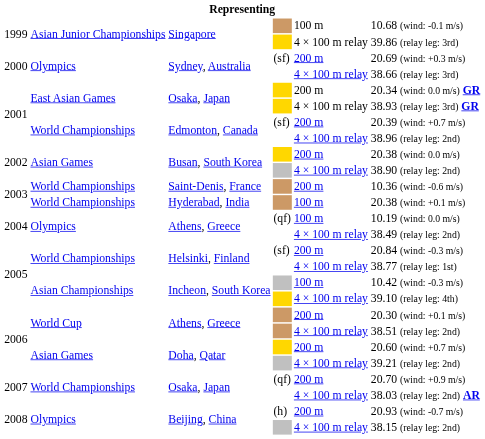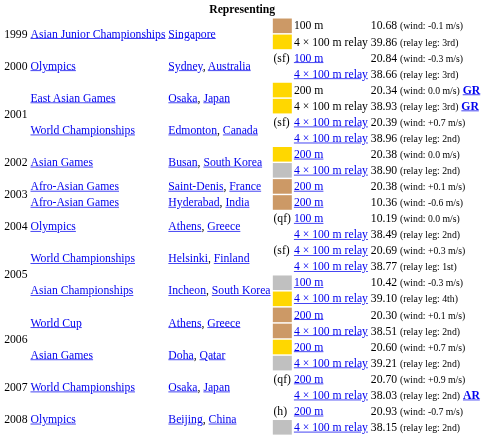 <table>
 <tr>
 <th colspan="6">Representing </th>
 </tr>
 <tr>
 <td rowspan=2>1999</td>
 <td rowspan=2><a href='#'>Asian Junior Championships</a></td>
 <td rowspan=2><a href='#'>Singapore</a></td>
 <td bgcolor=cc9966></td>
 <td>100 m</td>
 <td>10.68 <small>(wind: -0.1 m/s)</small></td>
 </tr>
 <tr>
 <td bgcolor="gold"></td>
 <td>4 × 100 m relay</td>
 <td>39.86 <small>(relay leg: 3rd)</small></td>
 </tr>
 <tr>
 <td rowspan=2>2000</td>
 <td rowspan=2><a href='#'>Olympics</a></td>
 <td rowspan=2><a href='#'>Sydney</a>, <a href='#'>Australia</a></td>
 <td> (sf)</td>
-<td><a href='#'>200 m</a></td>
-<td>20.69 <small>(wind: +0.3 m/s)</small></td>
+<td><a href='#'>100 m</a></td>
+<td>20.84 <small>(wind: -0.3 m/s)</small></td>
 </tr>
 <tr>
 <td></td>
 <td><a href='#'>4 × 100 m relay</a></td>
 <td>38.66 <small>(relay leg: 3rd)</small></td>
 </tr>
 <tr>
 <td rowspan=4>2001</td>
 <td rowspan=2><a href='#'>East Asian Games</a></td>
 <td rowspan=2><a href='#'>Osaka</a>, <a href='#'>Japan</a></td>
 <td bgcolor="gold"></td>
 <td>200 m</td>
 <td>20.34 <small>(wind: 0.0 m/s)</small> <strong><a href='#'>GR</a></strong></td>
 </tr>
 <tr>
 <td bgcolor="gold"></td>
 <td>4 × 100 m relay</td>
 <td>38.93 <small>(relay leg: 3rd)</small> <strong><a href='#'>GR</a></strong></td>
 </tr>
 <tr>
 <td rowspan=2><a href='#'>World Championships</a></td>
 <td rowspan=2><a href='#'>Edmonton</a>, <a href='#'>Canada</a></td>
 <td> (sf)</td>
-<td><a href='#'>200 m</a></td>
+<td><a href='#'>4 × 100 m relay</a></td>
 <td>20.39 <small>(wind: +0.7 m/s)</small></td>
 </tr>
 <tr>
 <td></td>
 <td><a href='#'>4 × 100 m relay</a></td>
 <td>38.96 <small>(relay leg: 2nd)</small></td>
 </tr>
 <tr>
 <td rowspan=2>2002</td>
 <td rowspan=2><a href='#'>Asian Games</a></td>
 <td rowspan=2><a href='#'>Busan</a>, <a href='#'>South Korea</a></td>
 <td bgcolor="gold"></td>
 <td><a href='#'>200 m</a></td>
 <td>20.38 <small>(wind: 0.0 m/s)</small></td>
 </tr>
 <tr>
 <td bgcolor="silver"></td>
 <td><a href='#'>4 × 100 m relay</a></td>
 <td>38.90 <small>(relay leg: 2nd)</small></td>
 </tr>
 <tr>
 <td rowspan=2>2003</td>
-<td><a href='#'>World Championships</a></td>
+<td><a href='#'>Afro-Asian Games</a></td>
 <td><a href='#'>Saint-Denis</a>, <a href='#'>France</a></td>
 <td bgcolor=cc9966></td>
 <td><a href='#'>200 m</a></td>
-<td>10.36 <small>(wind: -0.6 m/s)</small></td>
+<td>20.38 <small>(wind: +0.1 m/s)</small></td>
 </tr>
 <tr>
-<td><a href='#'>World Championships</a></td>
+<td><a href='#'>Afro-Asian Games</a></td>
 <td><a href='#'>Hyderabad</a>, <a href='#'>India</a></td>
 <td bgcolor=cc9966></td>
-<td><a href='#'>100 m</a></td>
-<td>20.38 <small>(wind: +0.1 m/s)</small></td>
+<td><a href='#'>200 m</a></td>
+<td>10.36 <small>(wind: -0.6 m/s)</small></td>
 </tr>
 <tr>
 <td rowspan=2>2004</td>
 <td rowspan=2><a href='#'>Olympics</a></td>
 <td rowspan=2><a href='#'>Athens</a>, <a href='#'>Greece</a></td>
 <td> (qf)</td>
 <td><a href='#'>100 m</a></td>
 <td>10.19 <small>(wind: 0.0 m/s)</small></td>
 </tr>
 <tr>
 <td></td>
 <td><a href='#'>4 × 100 m relay</a></td>
 <td>38.49 <small>(relay leg: 2nd)</small></td>
 </tr>
 <tr>
 <td rowspan=4>2005</td>
 <td rowspan=2><a href='#'>World Championships</a></td>
 <td rowspan=2><a href='#'>Helsinki</a>, <a href='#'>Finland</a></td>
 <td> (sf)</td>
-<td><a href='#'>200 m</a></td>
-<td>20.84 <small>(wind: -0.3 m/s)</small></td>
+<td><a href='#'>4 × 100 m relay</a></td>
+<td>20.69 <small>(wind: +0.3 m/s)</small></td>
 </tr>
 <tr>
 <td></td>
 <td><a href='#'>4 × 100 m relay</a></td>
 <td>38.77 <small>(relay leg: 1st)</small></td>
 </tr>
 <tr>
 <td rowspan=2><a href='#'>Asian Championships</a></td>
 <td rowspan=2><a href='#'>Incheon</a>, <a href='#'>South Korea</a></td>
 <td bgcolor=silver></td>
 <td><a href='#'>100 m</a></td>
 <td>10.42 <small>(wind: -0.3 m/s)</small></td>
 </tr>
 <tr>
 <td bgcolor=gold></td>
 <td><a href='#'>4 × 100 m relay</a></td>
 <td>39.10 <small>(relay leg: 4th)</small></td>
 </tr>
 <tr>
 <td rowspan=4>2006</td>
 <td rowspan=2><a href='#'>World Cup</a></td>
 <td rowspan=2><a href='#'>Athens</a>, <a href='#'>Greece</a></td>
 <td bgcolor=cc9966></td>
 <td><a href='#'>200 m</a></td>
 <td>20.30 <small>(wind: +0.1 m/s)</small></td>
 </tr>
 <tr>
 <td bgcolor=cc9966></td>
 <td><a href='#'>4 × 100 m relay</a></td>
 <td>38.51 <small>(relay leg: 2nd)</small></td>
 </tr>
 <tr>
 <td rowspan=2><a href='#'>Asian Games</a></td>
 <td rowspan=2><a href='#'>Doha</a>, <a href='#'>Qatar</a></td>
 <td bgcolor="gold"></td>
 <td><a href='#'>200 m</a></td>
 <td>20.60 <small>(wind: +0.7 m/s)</small></td>
 </tr>
 <tr>
 <td bgcolor=silver></td>
 <td><a href='#'>4 × 100 m relay</a></td>
 <td>39.21 <small>(relay leg: 2nd)</small></td>
 </tr>
 <tr>
 <td rowspan=2>2007</td>
 <td rowspan=2><a href='#'>World Championships</a></td>
 <td rowspan=2><a href='#'>Osaka</a>, <a href='#'>Japan</a></td>
 <td> (qf)</td>
 <td><a href='#'>200 m</a></td>
 <td>20.70 <small>(wind: +0.9 m/s)</small></td>
 </tr>
 <tr>
 <td></td>
 <td><a href='#'>4 × 100 m relay</a></td>
 <td>38.03 <small>(relay leg: 2nd)</small> <strong><a href='#'>AR</a></strong></td>
 </tr>
 <tr>
 <td rowspan=2>2008</td>
 <td rowspan=2><a href='#'>Olympics</a></td>
 <td rowspan=2><a href='#'>Beijing</a>, <a href='#'>China</a></td>
 <td> (h)</td>
 <td><a href='#'>200 m</a></td>
 <td>20.93 <small>(wind: -0.7 m/s)</small></td>
 </tr>
 <tr>
 <td bgcolor=silver></td>
 <td><a href='#'>4 × 100 m relay</a></td>
 <td>38.15 <small>(relay leg: 2nd)</small></td>
 </tr>
 <tr>
 </tr>
 </table>
